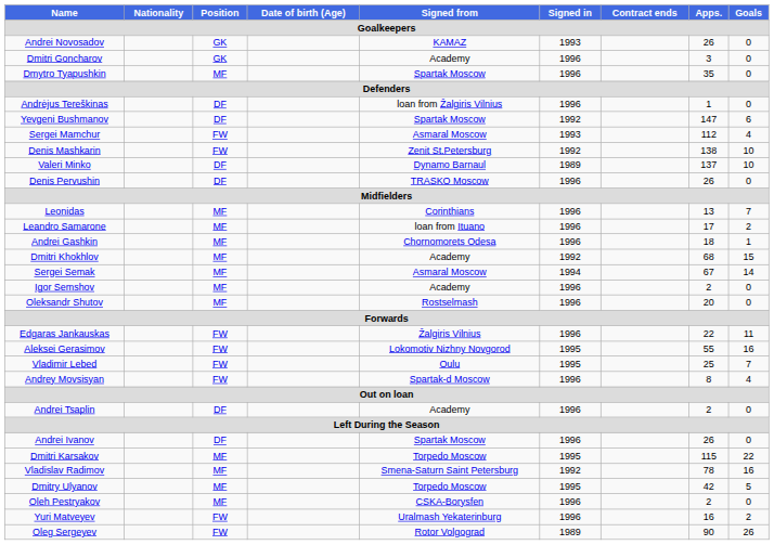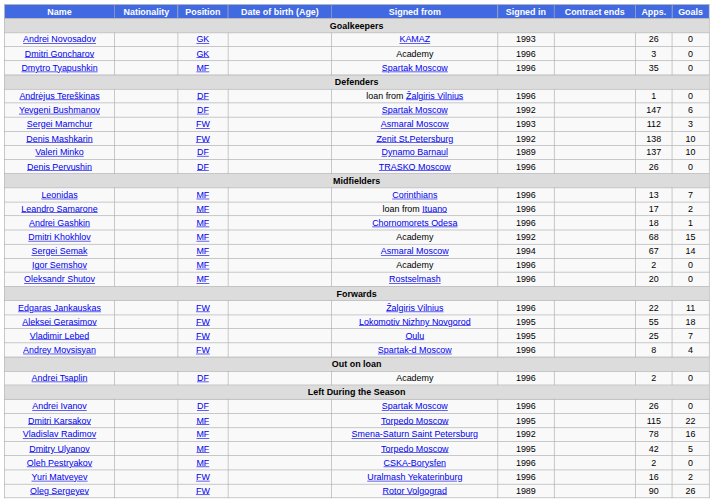 <table class="wikitable"  style="text-align:center; font-size:90%; width:90%;">
 <tr>
 <th style="background:#4169E1; color:white; text-align:center;">Name</th>
 <th style="background:#4169E1; color:white; text-align:center;">Nationality</th>
 <th style="background:#4169E1; color:white; text-align:center;">Position</th>
 <th style="background:#4169E1; color:white; text-align:center;">Date of birth (Age)</th>
 <th style="background:#4169E1; color:white; text-align:center;">Signed from</th>
 <th style="background:#4169E1; color:white; text-align:center;">Signed in</th>
 <th style="background:#4169E1; color:white; text-align:center;">Contract ends</th>
 <th style="background:#4169E1; color:white; text-align:center;">Apps.</th>
 <th style="background:#4169E1; color:white; text-align:center;">Goals</th>
 </tr>
 <tr>
 <th colspan="11"  style="background:#dcdcdc; text-align:center;">Goalkeepers</th>
 </tr>
 <tr>
 <td><a href='#'>Andrei Novosadov</a></td>
 <td></td>
 <td><a href='#'>GK</a></td>
 <td></td>
 <td><a href='#'>KAMAZ</a></td>
 <td>1993</td>
 <td></td>
 <td>26</td>
 <td>0</td>
 </tr>
 <tr>
 <td><a href='#'>Dmitri Goncharov</a></td>
 <td></td>
 <td><a href='#'>GK</a></td>
 <td></td>
 <td>Academy</td>
 <td>1996</td>
 <td></td>
 <td>3</td>
 <td>0</td>
 </tr>
 <tr>
 <td><a href='#'>Dmytro Tyapushkin</a></td>
 <td></td>
 <td><a href='#'>MF</a></td>
 <td></td>
 <td><a href='#'>Spartak Moscow</a></td>
 <td>1996</td>
 <td></td>
 <td>35</td>
 <td>0</td>
 </tr>
 <tr>
 <th colspan="11"  style="background:#dcdcdc; text-align:center;">Defenders</th>
 </tr>
 <tr>
 <td><a href='#'>Andrėjus Tereškinas</a></td>
 <td></td>
 <td><a href='#'>DF</a></td>
 <td></td>
 <td>loan from <a href='#'>Žalgiris Vilnius</a></td>
 <td>1996</td>
 <td></td>
 <td>1</td>
 <td>0</td>
 </tr>
 <tr>
 <td><a href='#'>Yevgeni Bushmanov</a></td>
 <td></td>
 <td><a href='#'>DF</a></td>
 <td></td>
 <td><a href='#'>Spartak Moscow</a></td>
 <td>1992</td>
 <td></td>
 <td>147</td>
 <td>6</td>
 </tr>
 <tr>
 <td><a href='#'>Sergei Mamchur</a></td>
 <td></td>
 <td><a href='#'>FW</a></td>
 <td></td>
 <td><a href='#'>Asmaral Moscow</a></td>
 <td>1993</td>
 <td></td>
 <td>112</td>
-<td>4</td>
+<td>3</td>
 </tr>
 <tr>
 <td><a href='#'>Denis Mashkarin</a></td>
 <td></td>
 <td><a href='#'>FW</a></td>
 <td></td>
 <td><a href='#'>Zenit St.Petersburg</a></td>
 <td>1992</td>
 <td></td>
 <td>138</td>
 <td>10</td>
 </tr>
 <tr>
 <td><a href='#'>Valeri Minko</a></td>
 <td></td>
 <td><a href='#'>DF</a></td>
 <td></td>
 <td><a href='#'>Dynamo Barnaul</a></td>
 <td>1989</td>
 <td></td>
 <td>137</td>
 <td>10</td>
 </tr>
 <tr>
 <td><a href='#'>Denis Pervushin</a></td>
 <td></td>
 <td><a href='#'>DF</a></td>
 <td></td>
 <td><a href='#'>TRASKO Moscow</a></td>
 <td>1996</td>
 <td></td>
 <td>26</td>
 <td>0</td>
 </tr>
 <tr>
 <th colspan="11"  style="background:#dcdcdc; text-align:center;">Midfielders</th>
 </tr>
 <tr>
 <td><a href='#'>Leonidas</a></td>
 <td></td>
 <td><a href='#'>MF</a></td>
 <td></td>
 <td><a href='#'>Corinthians</a></td>
 <td>1996</td>
 <td></td>
 <td>13</td>
 <td>7</td>
 </tr>
 <tr>
 <td><a href='#'>Leandro Samarone</a></td>
 <td></td>
 <td><a href='#'>MF</a></td>
 <td></td>
 <td>loan from <a href='#'>Ituano</a></td>
 <td>1996</td>
 <td></td>
 <td>17</td>
 <td>2</td>
 </tr>
 <tr>
 <td><a href='#'>Andrei Gashkin</a></td>
 <td></td>
 <td><a href='#'>MF</a></td>
 <td></td>
 <td><a href='#'>Chornomorets Odesa</a></td>
 <td>1996</td>
 <td></td>
 <td>18</td>
 <td>1</td>
 </tr>
 <tr>
 <td><a href='#'>Dmitri Khokhlov</a></td>
 <td></td>
 <td><a href='#'>MF</a></td>
 <td></td>
 <td>Academy</td>
 <td>1992</td>
 <td></td>
 <td>68</td>
 <td>15</td>
 </tr>
 <tr>
 <td><a href='#'>Sergei Semak</a></td>
 <td></td>
 <td><a href='#'>MF</a></td>
 <td></td>
 <td><a href='#'>Asmaral Moscow</a></td>
 <td>1994</td>
 <td></td>
 <td>67</td>
 <td>14</td>
 </tr>
 <tr>
 <td><a href='#'>Igor Semshov</a></td>
 <td></td>
 <td><a href='#'>MF</a></td>
 <td></td>
 <td>Academy</td>
 <td>1996</td>
 <td></td>
 <td>2</td>
 <td>0</td>
 </tr>
 <tr>
 <td><a href='#'>Oleksandr Shutov</a></td>
 <td></td>
 <td><a href='#'>MF</a></td>
 <td></td>
 <td><a href='#'>Rostselmash</a></td>
 <td>1996</td>
 <td></td>
 <td>20</td>
 <td>0</td>
 </tr>
 <tr>
 <th colspan="11"  style="background:#dcdcdc; text-align:center;">Forwards</th>
 </tr>
 <tr>
 <td><a href='#'>Edgaras Jankauskas</a></td>
 <td></td>
 <td><a href='#'>FW</a></td>
 <td></td>
 <td><a href='#'>Žalgiris Vilnius</a></td>
 <td>1996</td>
 <td></td>
 <td>22</td>
 <td>11</td>
 </tr>
 <tr>
 <td><a href='#'>Aleksei Gerasimov</a></td>
 <td></td>
 <td><a href='#'>FW</a></td>
 <td></td>
 <td><a href='#'>Lokomotiv Nizhny Novgorod</a></td>
 <td>1995</td>
 <td></td>
 <td>55</td>
-<td>16</td>
+<td>18</td>
 </tr>
 <tr>
 <td><a href='#'>Vladimir Lebed</a></td>
 <td></td>
 <td><a href='#'>FW</a></td>
 <td></td>
 <td><a href='#'>Oulu</a></td>
 <td>1995</td>
 <td></td>
 <td>25</td>
 <td>7</td>
 </tr>
 <tr>
 <td><a href='#'>Andrey Movsisyan</a></td>
 <td></td>
 <td><a href='#'>FW</a></td>
 <td></td>
 <td><a href='#'>Spartak-d Moscow</a></td>
 <td>1996</td>
 <td></td>
 <td>8</td>
 <td>4</td>
 </tr>
 <tr>
 <th colspan="11"  style="background:#dcdcdc; text-align:center;">Out on loan</th>
 </tr>
 <tr>
 <td><a href='#'>Andrei Tsaplin</a></td>
 <td></td>
 <td><a href='#'>DF</a></td>
 <td></td>
 <td>Academy</td>
 <td>1996</td>
 <td></td>
 <td>2</td>
 <td>0</td>
 </tr>
 <tr>
 <th colspan="11"  style="background:#dcdcdc; text-align:center;">Left During the Season</th>
 </tr>
 <tr>
 <td><a href='#'>Andrei Ivanov</a></td>
 <td></td>
 <td><a href='#'>DF</a></td>
 <td></td>
 <td><a href='#'>Spartak Moscow</a></td>
 <td>1996</td>
 <td></td>
 <td>26</td>
 <td>0</td>
 </tr>
 <tr>
 <td><a href='#'>Dmitri Karsakov</a></td>
 <td></td>
 <td><a href='#'>MF</a></td>
 <td></td>
 <td><a href='#'>Torpedo Moscow</a></td>
 <td>1995</td>
 <td></td>
 <td>115</td>
 <td>22</td>
 </tr>
 <tr>
 <td><a href='#'>Vladislav Radimov</a></td>
 <td></td>
 <td><a href='#'>MF</a></td>
 <td></td>
 <td><a href='#'>Smena-Saturn Saint Petersburg</a></td>
 <td>1992</td>
 <td></td>
 <td>78</td>
 <td>16</td>
 </tr>
 <tr>
 <td><a href='#'>Dmitry Ulyanov</a></td>
 <td></td>
 <td><a href='#'>MF</a></td>
 <td></td>
 <td><a href='#'>Torpedo Moscow</a></td>
 <td>1995</td>
 <td></td>
 <td>42</td>
 <td>5</td>
 </tr>
 <tr>
 <td><a href='#'>Oleh Pestryakov</a></td>
 <td></td>
 <td><a href='#'>MF</a></td>
 <td></td>
 <td><a href='#'>CSKA-Borysfen</a></td>
 <td>1996</td>
 <td></td>
 <td>2</td>
 <td>0</td>
 </tr>
 <tr>
 <td><a href='#'>Yuri Matveyev</a></td>
 <td></td>
 <td><a href='#'>FW</a></td>
 <td></td>
 <td><a href='#'>Uralmash Yekaterinburg</a></td>
 <td>1996</td>
 <td></td>
 <td>16</td>
 <td>2</td>
 </tr>
 <tr>
 <td><a href='#'>Oleg Sergeyev</a></td>
 <td></td>
 <td><a href='#'>FW</a></td>
 <td></td>
 <td><a href='#'>Rotor Volgograd</a></td>
 <td>1989</td>
 <td></td>
 <td>90</td>
 <td>26</td>
 </tr>
 </table>
